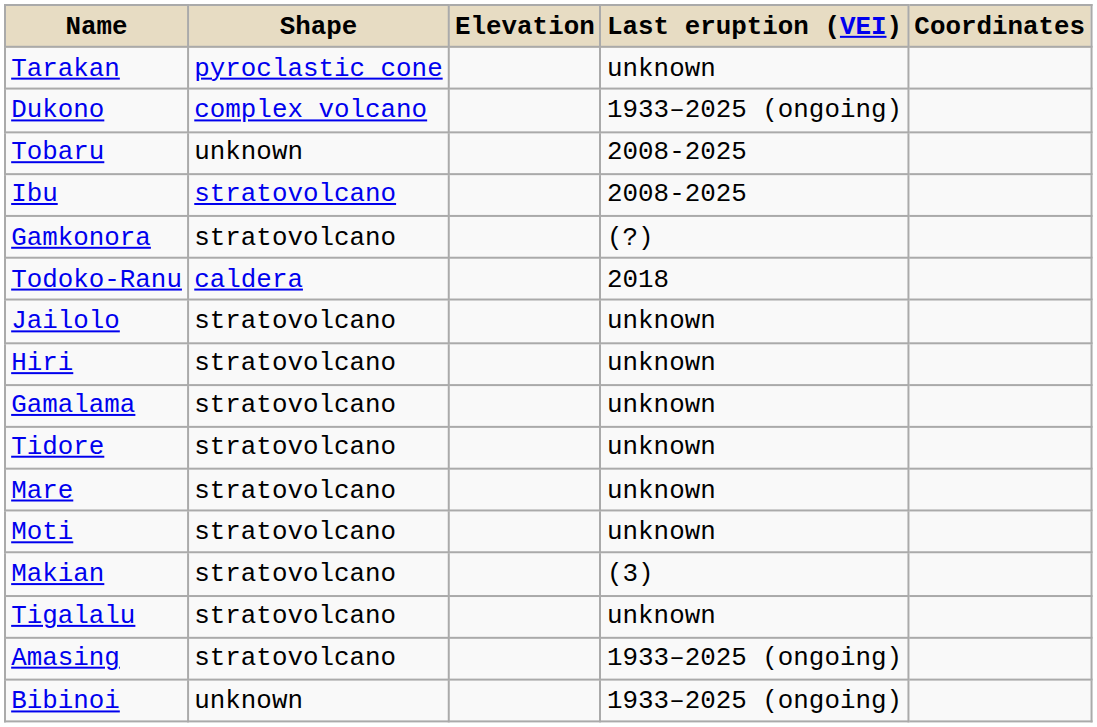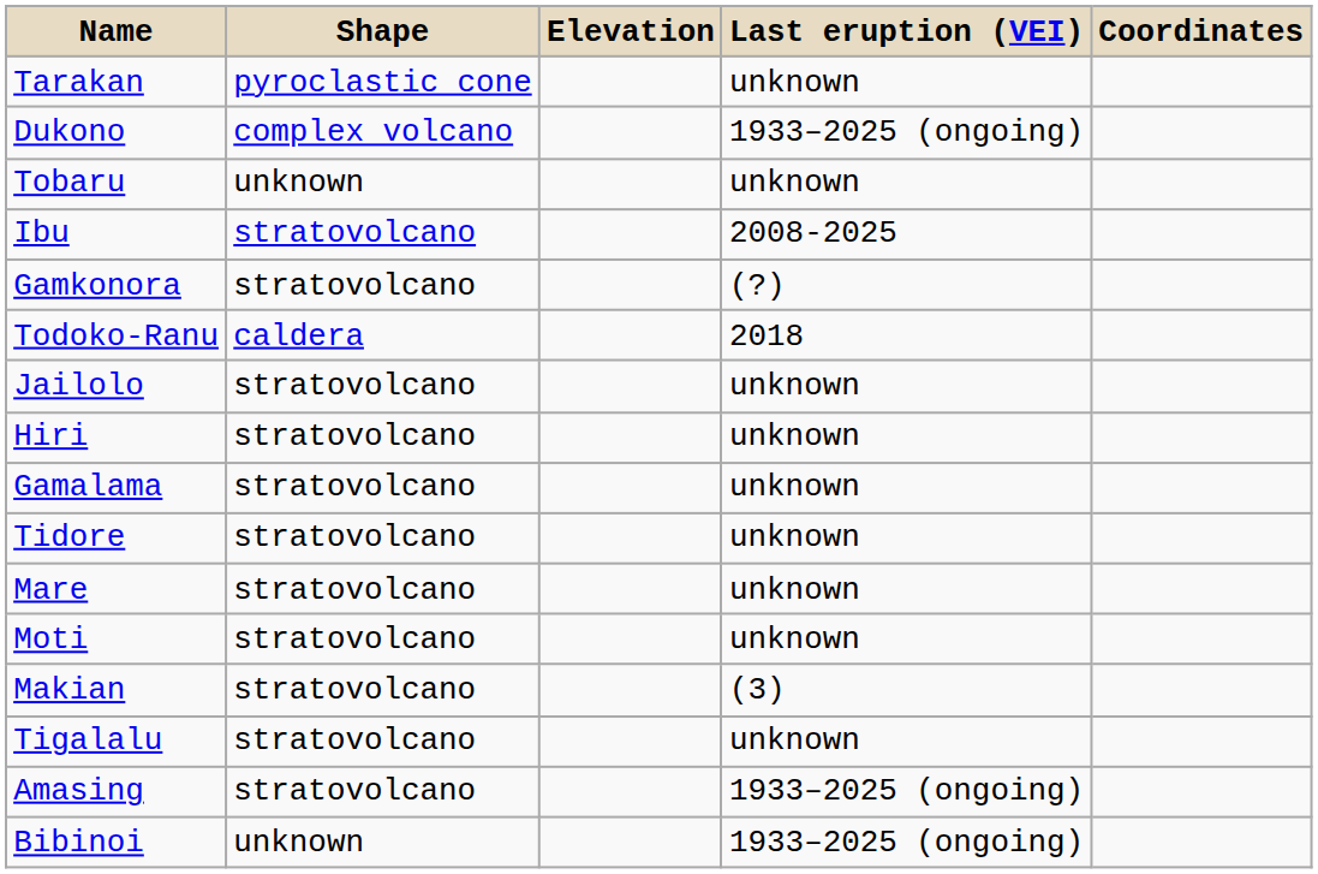 <table class="wikitable sortable">
 <tr>
 <th rowspan=1 style="background-color:#e7dcc3;">Name</th>
 <th rowspan=1 style="background-color:#e7dcc3;">Shape</th>
 <th rowspan=1 style="background-color:#e7dcc3;">Elevation</th>
 <th rowspan=1 style="background-color:#e7dcc3;">Last eruption (<a href='#'>VEI</a>)</th>
 <th rowspan=1 style="background-color:#e7dcc3;">Coordinates</th>
 </tr>
 <tr>
 <td><a href='#'>Tarakan</a></td>
 <td><a href='#'>pyroclastic cone</a></td>
 <td align="right"></td>
 <td>unknown</td>
 <td></td>
 </tr>
 <tr>
 <td><a href='#'>Dukono</a></td>
 <td><a href='#'>complex volcano</a></td>
 <td align="right"></td>
 <td>1933–2025 (ongoing)</td>
 <td></td>
 </tr>
 <tr>
 <td><a href='#'>Tobaru</a></td>
 <td>unknown</td>
 <td align="right"></td>
-<td>2008-2025</td>
+<td>unknown</td>
 <td></td>
 </tr>
 <tr>
 <td><a href='#'>Ibu</a></td>
 <td><a href='#'>stratovolcano</a></td>
 <td align="right"></td>
 <td>2008-2025</td>
 <td></td>
 </tr>
 <tr>
 <td><a href='#'>Gamkonora</a></td>
 <td>stratovolcano</td>
 <td align="right"></td>
 <td> (?)</td>
 <td></td>
 </tr>
 <tr>
 <td><a href='#'>Todoko-Ranu</a></td>
 <td><a href='#'>caldera</a></td>
 <td align="right"></td>
 <td>2018</td>
 <td></td>
 </tr>
 <tr>
 <td><a href='#'>Jailolo</a></td>
 <td>stratovolcano</td>
 <td align="right"></td>
 <td>unknown</td>
 <td></td>
 </tr>
 <tr>
 <td><a href='#'>Hiri</a></td>
 <td>stratovolcano</td>
 <td align="right"></td>
 <td>unknown</td>
 <td></td>
 </tr>
 <tr>
 <td><a href='#'>Gamalama</a></td>
 <td>stratovolcano</td>
 <td align="right"></td>
 <td>unknown</td>
 <td></td>
 </tr>
 <tr>
 <td><a href='#'>Tidore</a></td>
 <td>stratovolcano</td>
 <td align="right"></td>
 <td>unknown</td>
 <td></td>
 </tr>
 <tr>
 <td><a href='#'>Mare</a></td>
 <td>stratovolcano</td>
 <td align="right"></td>
 <td>unknown</td>
 <td></td>
 </tr>
 <tr>
 <td><a href='#'>Moti</a></td>
 <td>stratovolcano</td>
 <td align="right"></td>
 <td>unknown</td>
 <td></td>
 </tr>
 <tr>
 <td><a href='#'>Makian</a></td>
 <td>stratovolcano</td>
 <td align="right"></td>
 <td> (3)</td>
 <td></td>
 </tr>
 <tr>
 <td><a href='#'>Tigalalu</a></td>
 <td>stratovolcano</td>
 <td align="right"></td>
 <td>unknown</td>
 <td></td>
 </tr>
 <tr>
 <td><a href='#'>Amasing</a></td>
 <td>stratovolcano</td>
 <td align="right"></td>
 <td>1933–2025 (ongoing)</td>
 <td></td>
 </tr>
 <tr>
 <td><a href='#'>Bibinoi</a></td>
 <td>unknown</td>
 <td align="right"></td>
 <td>1933–2025 (ongoing)</td>
 <td></td>
 </tr>
 </table>
